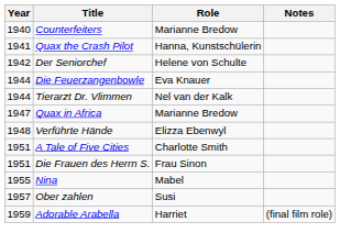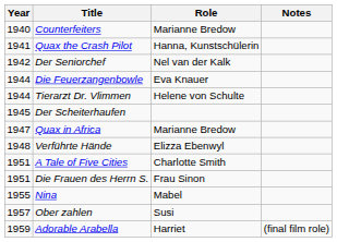 <table class="wikitable sortable">
 <tr>
 <th>Year</th>
 <th>Title</th>
 <th>Role</th>
 <th>Notes</th>
 </tr>
 <tr>
 <td>1940</td>
 <td><em><a href='#'>Counterfeiters</a></em></td>
 <td>Marianne Bredow</td>
 <td></td>
 </tr>
 <tr>
 <td>1941</td>
 <td><em><a href='#'>Quax the Crash Pilot</a></em></td>
 <td>Hanna, Kunstschülerin</td>
 <td></td>
 </tr>
 <tr>
 <td>1942</td>
 <td><em>Der Seniorchef</em></td>
-<td>Helene von Schulte</td>
+<td>Nel van der Kalk</td>
 <td></td>
 </tr>
 <tr>
 <td>1944</td>
 <td><em><a href='#'>Die Feuerzangenbowle</a></em></td>
 <td>Eva Knauer</td>
 <td></td>
 </tr>
 <tr>
 <td>1944</td>
 <td><em>Tierarzt Dr. Vlimmen</em></td>
-<td>Nel van der Kalk</td>
+<td>Helene von Schulte</td>
+<td></td>
+</tr>
+<tr>
+<td>1945</td>
+<td><em>Der Scheiterhaufen</em></td>
+<td></td>
 <td></td>
 </tr>
 <tr>
 <td>1947</td>
 <td><em><a href='#'>Quax in Africa</a></em></td>
 <td>Marianne Bredow</td>
 <td></td>
 </tr>
 <tr>
 <td>1948</td>
 <td><em>Verführte Hände</em></td>
 <td>Elizza Ebenwyl</td>
 <td></td>
 </tr>
 <tr>
 <td>1951</td>
 <td><em><a href='#'>A Tale of Five Cities</a></em></td>
 <td>Charlotte Smith</td>
 <td></td>
 </tr>
 <tr>
 <td>1951</td>
 <td><em>Die Frauen des Herrn S.</em></td>
 <td>Frau Sinon</td>
 <td></td>
 </tr>
 <tr>
 <td>1955</td>
 <td><em><a href='#'>Nina</a></em></td>
 <td>Mabel</td>
 <td></td>
 </tr>
 <tr>
 <td>1957</td>
 <td><em>Ober zahlen</em></td>
 <td>Susi</td>
 <td></td>
 </tr>
 <tr>
 <td>1959</td>
 <td><em><a href='#'>Adorable Arabella</a></em></td>
 <td>Harriet</td>
 <td>(final film role)</td>
 </tr>
 </table>
